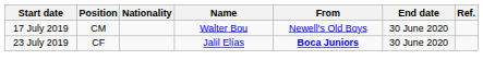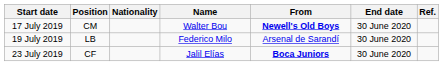 <table class="wikitable" style="text-align:center; font-size:90%; ">
 <tr>
 <th style="background:#; color:#; width:100px;">Start date</th>
 <th style="background:#; color:#; width:50px;">Position</th>
 <th style="background:#; color:#; width:50px;">Nationality</th>
 <th style="background:#; color:#; width:140px;">Name</th>
 <th style="background:#; color:#; width:155px;">From</th>
 <th style="background:#; color:#; width:100px;">End date</th>
 <th style="background:#; color:#; width:25px;">Ref.</th>
 </tr>
 <tr>
 <td>17 July 2019</td>
 <td>CM</td>
 <td></td>
 <td><a href='#'>Walter Bou</a></td>
-<td> <a href='#'>Newell's Old Boys</a></td>
+<td><strong> <a href='#'>Newell's Old Boys</a></strong></td>
+<td>30 June 2020</td>
+<td></td>
+</tr>
+<tr>
+<td>19 July 2019</td>
+<td>LB</td>
+<td></td>
+<td><a href='#'>Federico Milo</a></td>
+<td> <a href='#'>Arsenal de Sarandí</a></td>
 <td>30 June 2020</td>
 <td></td>
 </tr>
 <tr>
 <td>23 July 2019</td>
 <td>CF</td>
 <td></td>
 <td><a href='#'>Jalil Elías</a></td>
 <td><strong> <a href='#'>Boca Juniors</a></strong></td>
 <td>30 June 2020</td>
 <td></td>
 </tr>
 </table>
